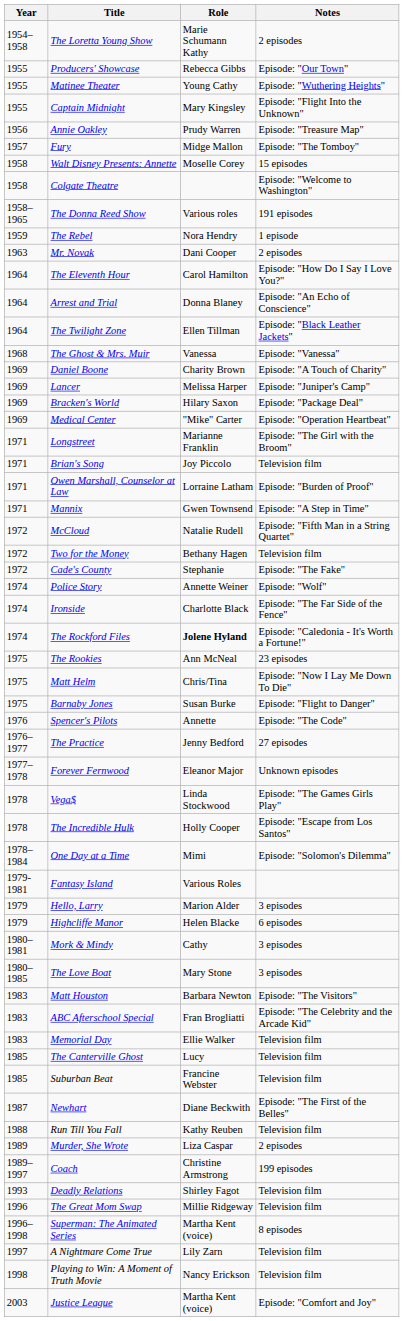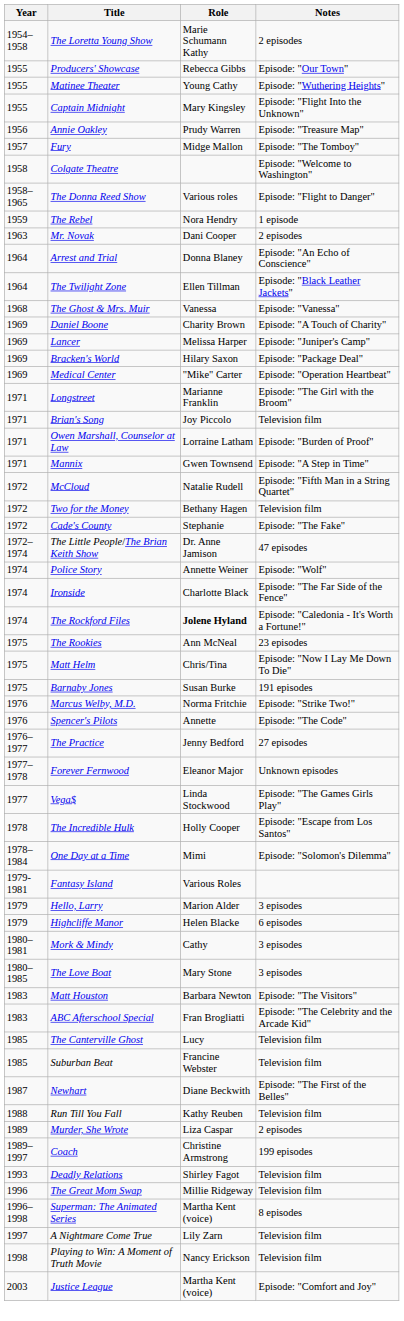 <table class="wikitable sortable">
 <tr>
 <th>Year</th>
 <th>Title</th>
 <th>Role</th>
 <th class="unsortable">Notes</th>
 </tr>
 <tr>
 <td>1954–1958</td>
 <td><em><a href='#'>The Loretta Young Show</a></em></td>
 <td>Marie Schumann<br>Kathy</td>
 <td>2 episodes</td>
 </tr>
 <tr>
 <td>1955</td>
 <td><em><a href='#'>Producers' Showcase</a></em></td>
 <td>Rebecca Gibbs</td>
 <td>Episode: "<a href='#'>Our Town</a>"</td>
 </tr>
 <tr>
 <td>1955</td>
 <td><em><a href='#'>Matinee Theater</a></em></td>
 <td>Young Cathy</td>
 <td>Episode: "<a href='#'>Wuthering Heights</a>"</td>
 </tr>
 <tr>
 <td>1955</td>
 <td><em><a href='#'>Captain Midnight</a></em></td>
 <td>Mary Kingsley</td>
 <td>Episode: "Flight Into the Unknown"</td>
 </tr>
 <tr>
 <td>1956</td>
 <td><em><a href='#'>Annie Oakley</a></em></td>
 <td>Prudy Warren</td>
 <td>Episode: "Treasure Map"</td>
 </tr>
 <tr>
 <td>1957</td>
 <td><em><a href='#'>Fury</a></em></td>
 <td>Midge Mallon</td>
 <td>Episode: "The Tomboy"</td>
 </tr>
 <tr>
 <td>1958</td>
-<td><em><a href='#'>Walt Disney Presents: Annette</a></em></td>
-<td>Moselle Corey</td>
-<td>15 episodes</td>
-</tr>
-<tr>
-<td>1958</td>
 <td><em><a href='#'>Colgate Theatre</a></em></td>
 <td></td>
 <td>Episode: "Welcome to Washington"</td>
 </tr>
 <tr>
 <td>1958–1965</td>
 <td><em><a href='#'>The Donna Reed Show</a></em></td>
 <td>Various roles</td>
-<td>191 episodes</td>
+<td>Episode: "Flight to Danger"</td>
 </tr>
 <tr>
 <td>1959</td>
 <td><em><a href='#'>The Rebel</a></em></td>
 <td>Nora Hendry</td>
 <td>1 episode</td>
 </tr>
 <tr>
 <td>1963</td>
 <td><em><a href='#'>Mr. Novak</a></em></td>
 <td>Dani Cooper</td>
 <td>2 episodes</td>
-</tr>
-<tr>
-<td>1964</td>
-<td><em><a href='#'>The Eleventh Hour</a></em></td>
-<td>Carol Hamilton</td>
-<td>Episode: "How Do I Say I Love You?"</td>
 </tr>
 <tr>
 <td>1964</td>
 <td><em><a href='#'>Arrest and Trial</a></em></td>
 <td>Donna Blaney</td>
 <td>Episode: "An Echo of Conscience"</td>
 </tr>
 <tr>
 <td>1964</td>
 <td><em><a href='#'>The Twilight Zone</a></em></td>
 <td>Ellen Tillman</td>
 <td>Episode: "<a href='#'>Black Leather Jackets</a>"</td>
 </tr>
 <tr>
 <td>1968</td>
 <td><em><a href='#'>The Ghost & Mrs. Muir</a></em></td>
 <td>Vanessa</td>
 <td>Episode: "Vanessa"</td>
 </tr>
 <tr>
 <td>1969</td>
 <td><em><a href='#'>Daniel Boone</a></em></td>
 <td>Charity Brown</td>
 <td>Episode: "A Touch of Charity"</td>
 </tr>
 <tr>
 <td>1969</td>
 <td><em><a href='#'>Lancer</a></em></td>
 <td>Melissa Harper</td>
 <td>Episode: "Juniper's Camp"</td>
 </tr>
 <tr>
 <td>1969</td>
 <td><em><a href='#'>Bracken's World</a></em></td>
 <td>Hilary Saxon</td>
 <td>Episode: "Package Deal"</td>
 </tr>
 <tr>
 <td>1969</td>
 <td><em><a href='#'>Medical Center</a></em></td>
 <td>"Mike" Carter</td>
 <td>Episode: "Operation Heartbeat"</td>
 </tr>
 <tr>
 <td>1971</td>
 <td><em><a href='#'>Longstreet</a></em></td>
 <td>Marianne Franklin</td>
 <td>Episode: "The Girl with the Broom"</td>
 </tr>
 <tr>
 <td>1971</td>
 <td><em><a href='#'>Brian's Song</a></em></td>
 <td>Joy Piccolo</td>
 <td>Television film</td>
 </tr>
 <tr>
 <td>1971</td>
 <td><em><a href='#'>Owen Marshall, Counselor at Law</a></em></td>
 <td>Lorraine Latham</td>
 <td>Episode: "Burden of Proof"</td>
 </tr>
 <tr>
 <td>1971</td>
 <td><em><a href='#'>Mannix</a></em></td>
 <td>Gwen Townsend</td>
 <td>Episode: "A Step in Time"</td>
 </tr>
 <tr>
 <td>1972</td>
 <td><em><a href='#'>McCloud</a></em></td>
 <td>Natalie Rudell</td>
 <td>Episode: "Fifth Man in a String Quartet"</td>
 </tr>
 <tr>
 <td>1972</td>
 <td><em><a href='#'>Two for the Money</a></em></td>
 <td>Bethany Hagen</td>
 <td>Television film</td>
 </tr>
 <tr>
 <td>1972</td>
 <td><em><a href='#'>Cade's County</a></em></td>
 <td>Stephanie</td>
 <td>Episode: "The Fake"</td>
 </tr>
 <tr>
+<td>1972–1974</td>
+<td><em>The Little People</em>/<em><a href='#'>The Brian Keith Show</a></em></td>
+<td>Dr. Anne Jamison</td>
+<td>47 episodes</td>
+</tr>
+<tr>
 <td>1974</td>
 <td><em><a href='#'>Police Story</a></em></td>
 <td>Annette Weiner</td>
 <td>Episode: "Wolf"</td>
 </tr>
 <tr>
 <td>1974</td>
 <td><em><a href='#'>Ironside</a></em></td>
 <td>Charlotte Black</td>
 <td>Episode: "The Far Side of the Fence"</td>
 </tr>
 <tr>
 <td>1974</td>
 <td><em><a href='#'>The Rockford Files</a></em></td>
 <td><strong>Jolene Hyland</strong></td>
 <td>Episode: "Caledonia - It's Worth a Fortune!"</td>
 </tr>
 <tr>
 <td>1975</td>
 <td><em><a href='#'>The Rookies</a></em></td>
 <td>Ann McNeal</td>
 <td>23 episodes</td>
 </tr>
 <tr>
 <td>1975</td>
 <td><em><a href='#'>Matt Helm</a></em></td>
 <td>Chris/Tina</td>
 <td>Episode: "Now I Lay Me Down To Die"</td>
 </tr>
 <tr>
 <td>1975</td>
 <td><em><a href='#'>Barnaby Jones</a></em></td>
 <td>Susan Burke</td>
-<td>Episode: "Flight to Danger"</td>
+<td>191 episodes</td>
+</tr>
+<tr>
+<td>1976</td>
+<td><em><a href='#'>Marcus Welby, M.D.</a></em></td>
+<td>Norma Fritchie</td>
+<td>Episode: "Strike Two!"</td>
 </tr>
 <tr>
 <td>1976</td>
 <td><em><a href='#'>Spencer's Pilots</a></em></td>
 <td>Annette</td>
 <td>Episode: "The Code"</td>
 </tr>
 <tr>
 <td>1976–1977</td>
 <td><em><a href='#'>The Practice</a></em></td>
 <td>Jenny Bedford</td>
 <td>27 episodes</td>
 </tr>
 <tr>
 <td>1977–1978</td>
 <td><em><a href='#'>Forever Fernwood</a></em></td>
 <td>Eleanor Major</td>
 <td>Unknown episodes</td>
 </tr>
 <tr>
-<td>1978</td>
+<td>1977</td>
 <td><em><a href='#'>Vega$</a></em></td>
 <td>Linda Stockwood</td>
 <td>Episode: "The Games Girls Play"</td>
 </tr>
 <tr>
 <td>1978</td>
 <td><em><a href='#'>The Incredible Hulk</a></em></td>
 <td>Holly Cooper</td>
 <td>Episode: "Escape from Los Santos"</td>
 </tr>
 <tr>
 <td>1978–1984</td>
 <td><em><a href='#'>One Day at a Time</a></em></td>
 <td>Mimi</td>
 <td>Episode: "Solomon's Dilemma"</td>
 </tr>
 <tr>
 <td>1979-1981</td>
 <td><em><a href='#'>Fantasy Island</a></em></td>
 <td>Various Roles</td>
 <td></td>
 </tr>
 <tr>
 <td>1979</td>
 <td><em><a href='#'>Hello, Larry</a></em></td>
 <td>Marion Alder</td>
 <td>3 episodes</td>
 </tr>
 <tr>
 <td>1979</td>
 <td><em><a href='#'>Highcliffe Manor</a></em></td>
 <td>Helen Blacke</td>
 <td>6 episodes</td>
 </tr>
 <tr>
 <td>1980–1981</td>
 <td><em><a href='#'>Mork & Mindy</a></em></td>
 <td>Cathy</td>
 <td>3 episodes</td>
 </tr>
 <tr>
 <td>1980–1985</td>
 <td><em><a href='#'>The Love Boat</a></em></td>
 <td>Mary Stone</td>
 <td>3 episodes</td>
 </tr>
 <tr>
 <td>1983</td>
 <td><em><a href='#'>Matt Houston</a></em></td>
 <td>Barbara Newton</td>
 <td>Episode: "The Visitors"</td>
 </tr>
 <tr>
 <td>1983</td>
 <td><em><a href='#'>ABC Afterschool Special</a></em></td>
 <td>Fran Brogliatti</td>
 <td>Episode: "The Celebrity and the Arcade Kid"</td>
-</tr>
-<tr>
-<td>1983</td>
-<td><em><a href='#'>Memorial Day</a></em></td>
-<td>Ellie Walker</td>
-<td>Television film</td>
 </tr>
 <tr>
 <td>1985</td>
 <td><em><a href='#'>The Canterville Ghost</a></em></td>
 <td>Lucy</td>
 <td>Television film</td>
 </tr>
 <tr>
 <td>1985</td>
 <td><em>Suburban Beat</em></td>
 <td>Francine Webster</td>
 <td>Television film</td>
 </tr>
 <tr>
 <td>1987</td>
 <td><em><a href='#'>Newhart</a></em></td>
 <td>Diane Beckwith</td>
 <td>Episode: "The First of the Belles"</td>
 </tr>
 <tr>
 <td>1988</td>
 <td><em>Run Till You Fall</em></td>
 <td>Kathy Reuben</td>
 <td>Television film</td>
 </tr>
 <tr>
 <td>1989</td>
 <td><em><a href='#'>Murder, She Wrote</a></em></td>
 <td>Liza Caspar</td>
 <td>2 episodes</td>
 </tr>
 <tr>
 <td>1989–1997</td>
 <td><em><a href='#'>Coach</a></em></td>
 <td>Christine Armstrong</td>
 <td>199 episodes</td>
 </tr>
 <tr>
 <td>1993</td>
 <td><em><a href='#'>Deadly Relations</a></em></td>
 <td>Shirley Fagot</td>
 <td>Television film</td>
 </tr>
 <tr>
 <td>1996</td>
 <td><em><a href='#'>The Great Mom Swap</a></em></td>
 <td>Millie Ridgeway</td>
 <td>Television film</td>
 </tr>
 <tr>
 <td>1996–1998</td>
 <td><em><a href='#'>Superman: The Animated Series</a></em></td>
 <td>Martha Kent (voice)</td>
 <td>8 episodes</td>
 </tr>
 <tr>
 <td>1997</td>
 <td><em>A Nightmare Come True</em></td>
 <td>Lily Zarn</td>
 <td>Television film</td>
 </tr>
 <tr>
 <td>1998</td>
 <td><em>Playing to Win: A Moment of Truth Movie</em></td>
 <td>Nancy Erickson</td>
 <td>Television film</td>
 </tr>
 <tr>
 <td>2003</td>
 <td><em><a href='#'>Justice League</a></em></td>
 <td>Martha Kent (voice)</td>
 <td>Episode: "Comfort and Joy"</td>
 </tr>
 </table>
